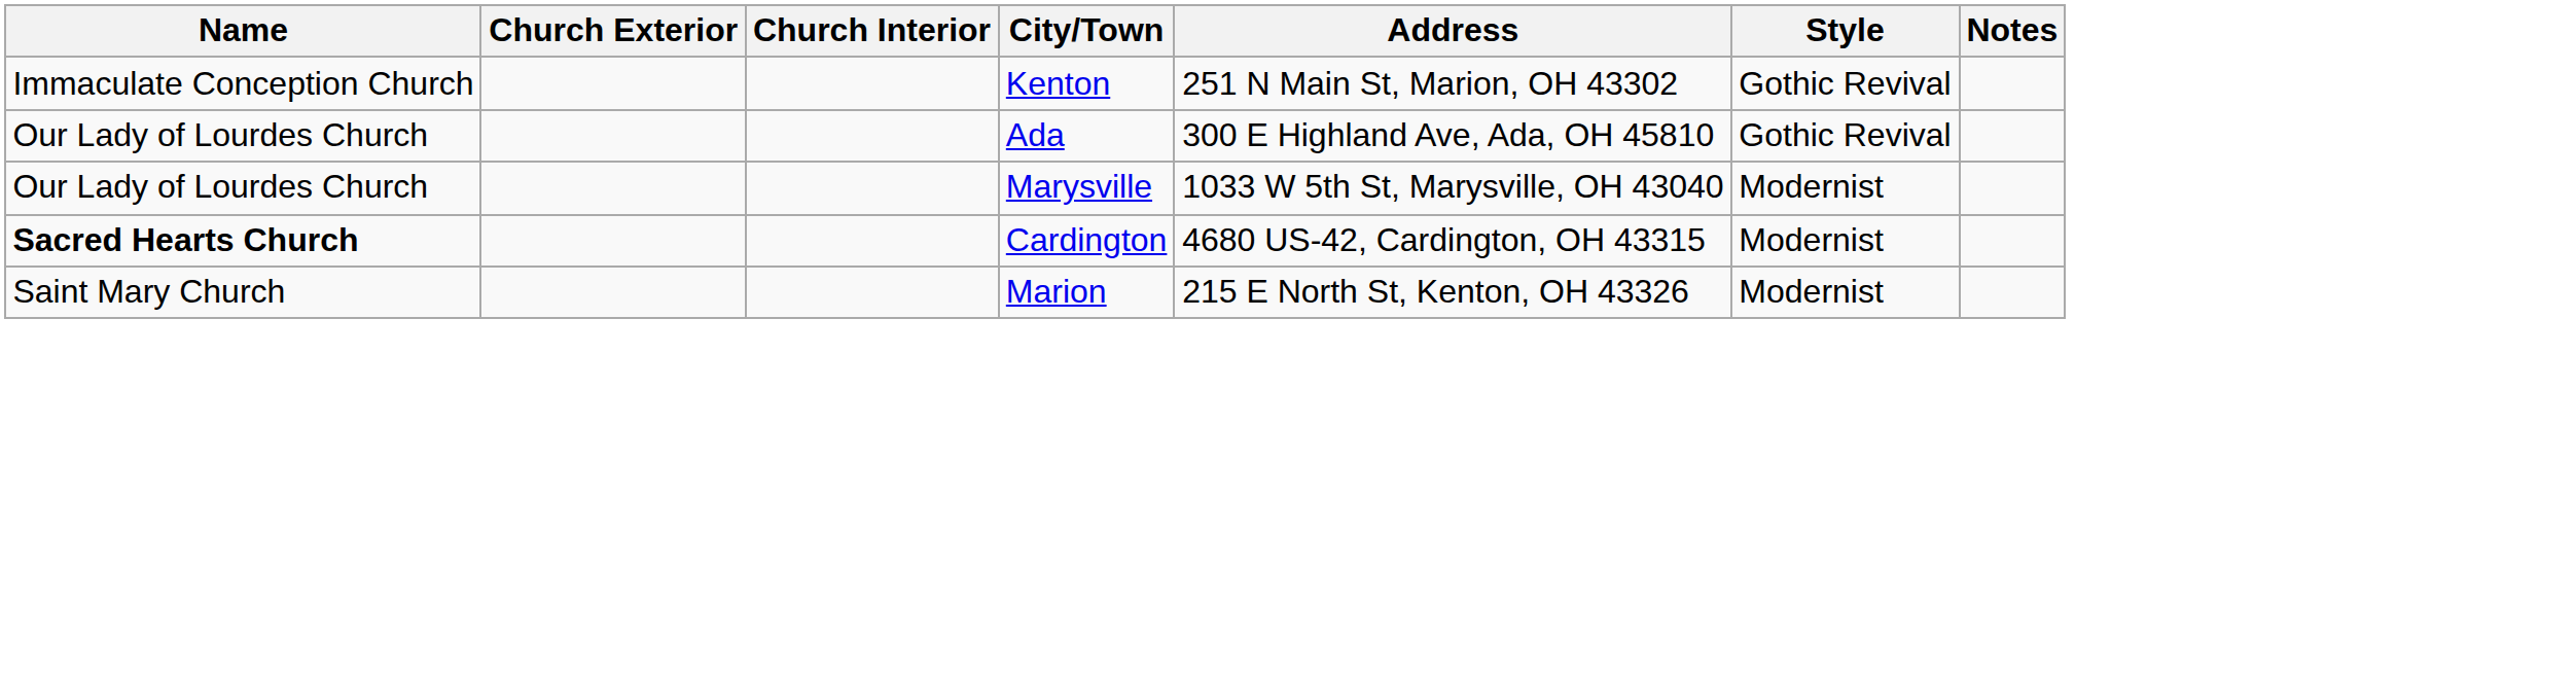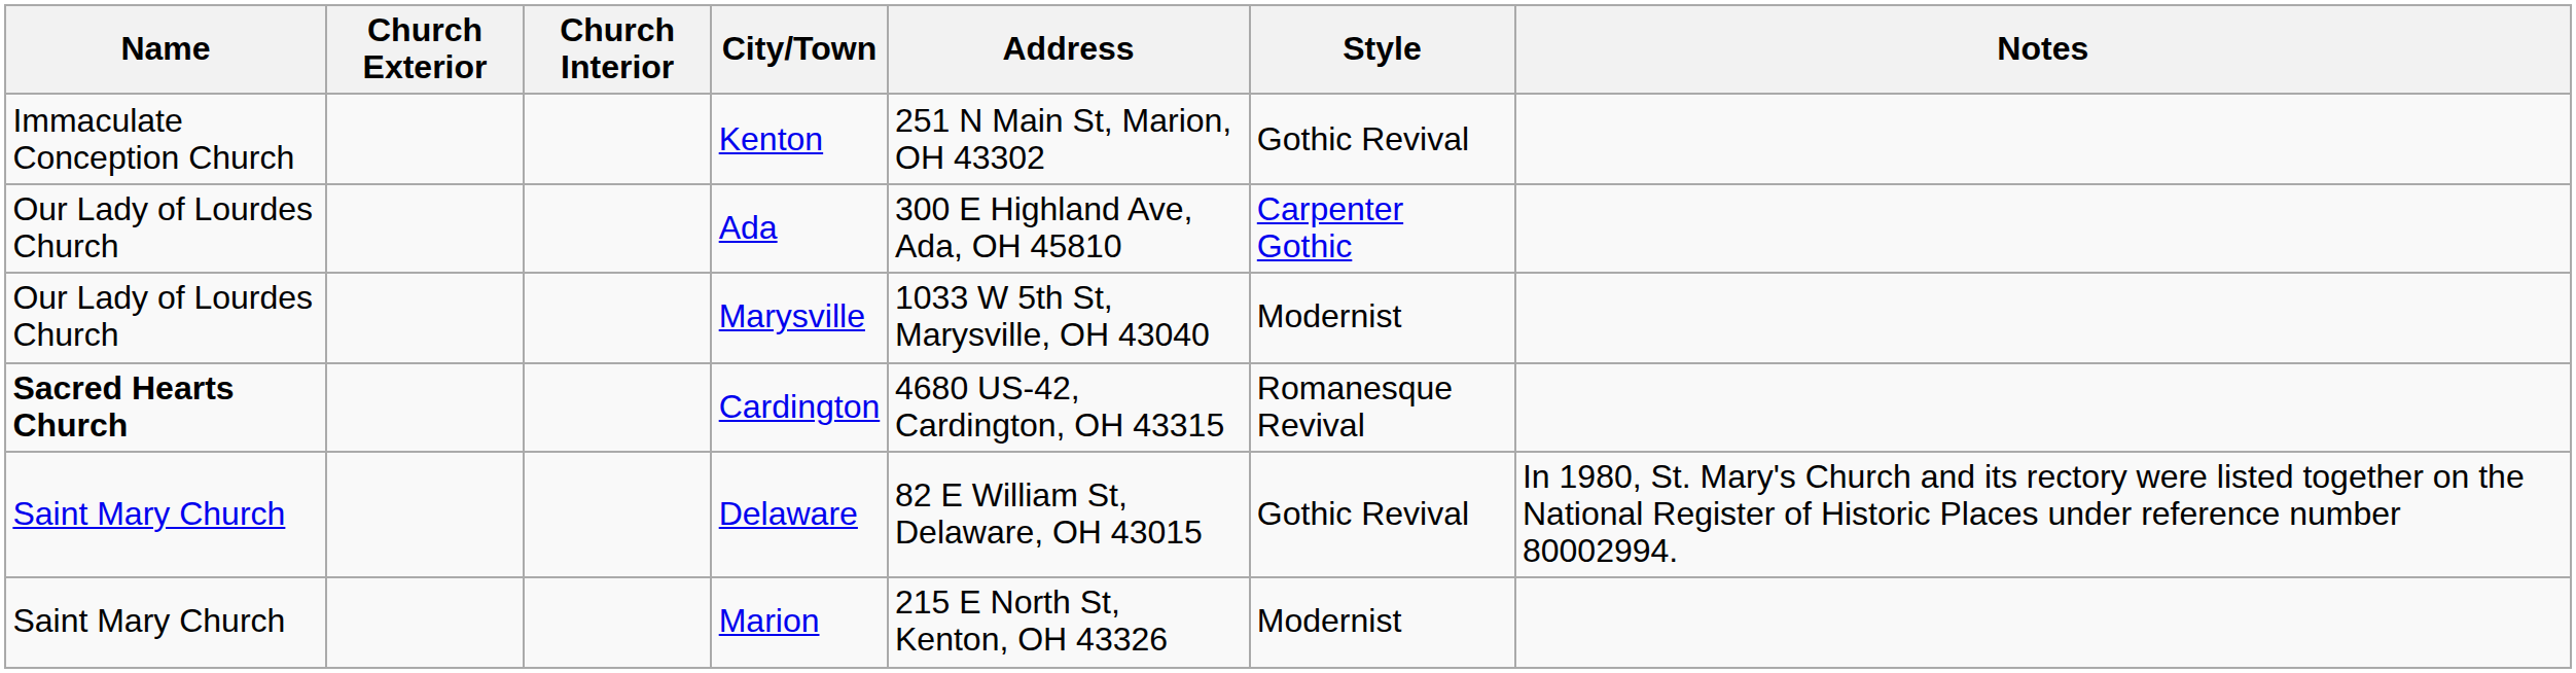 <table class="wikitable sortable">
 <tr>
 <th style="background:light gray; color:black">Name</th>
 <th class="unsortable" style="background:light gray; color:black">Church Exterior</th>
 <th class="unsortable" style="background:light gray; color:black">Church Interior</th>
 <th style="background:light gray; color:black">City/Town</th>
 <th class="unsortable" style="background:light gray; color:black">Address</th>
 <th style="background:light gray; color:black">Style</th>
 <th class="unsortable" style="background:light gray; color:black">Notes</th>
 </tr>
 <tr>
 <td>Immaculate Conception Church</td>
 <td></td>
 <td></td>
 <td><a href='#'>Kenton</a></td>
 <td>251 N Main St, Marion, OH 43302</td>
 <td>Gothic Revival</td>
 <td></td>
 </tr>
 <tr>
 <td>Our Lady of Lourdes Church</td>
 <td></td>
 <td></td>
 <td><a href='#'>Ada</a></td>
 <td>300 E Highland Ave, Ada, OH 45810</td>
-<td>Gothic Revival</td>
+<td><a href='#'>Carpenter Gothic</a></td>
 <td></td>
 </tr>
 <tr>
 <td>Our Lady of Lourdes Church</td>
 <td></td>
 <td></td>
 <td><a href='#'>Marysville</a></td>
 <td>1033 W 5th St, Marysville, OH 43040</td>
 <td>Modernist</td>
 <td></td>
 </tr>
 <tr>
 <td><strong>Sacred Hearts Church</strong></td>
 <td></td>
 <td></td>
 <td><a href='#'>Cardington</a></td>
 <td>4680 US-42, Cardington, OH 43315</td>
-<td>Modernist</td>
+<td>Romanesque Revival</td>
 <td></td>
+</tr>
+<tr>
+<td><a href='#'>Saint Mary Church</a></td>
+<td></td>
+<td></td>
+<td><a href='#'>Delaware</a></td>
+<td>82 E William St, Delaware, OH 43015</td>
+<td>Gothic Revival</td>
+<td>In 1980, St. Mary's Church and its rectory were listed together on the National Register of Historic Places under reference number 80002994.</td>
 </tr>
 <tr>
 <td>Saint Mary Church</td>
 <td></td>
 <td></td>
 <td><a href='#'>Marion</a></td>
 <td>215 E North St, Kenton, OH 43326</td>
 <td>Modernist</td>
 <td></td>
 </tr>
 <tr>
 </tr>
 </table>
